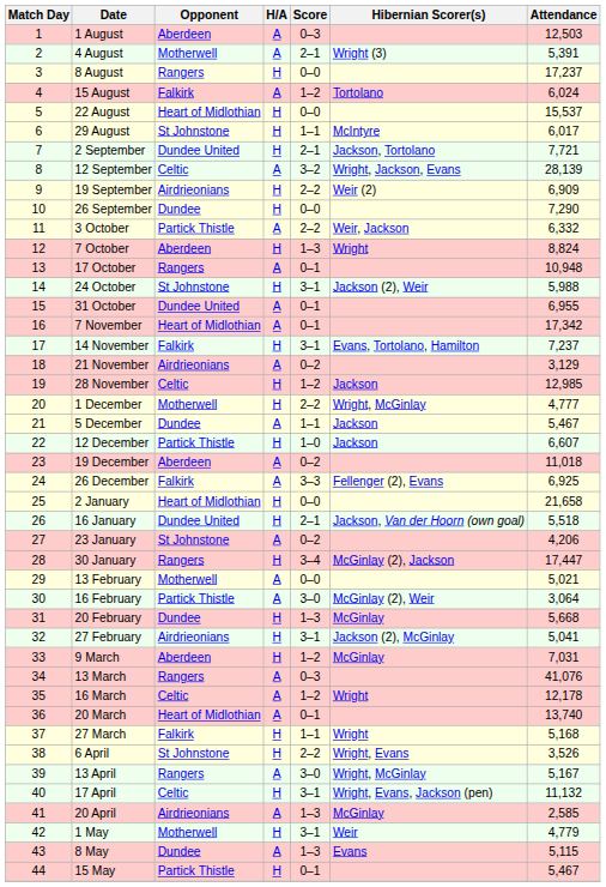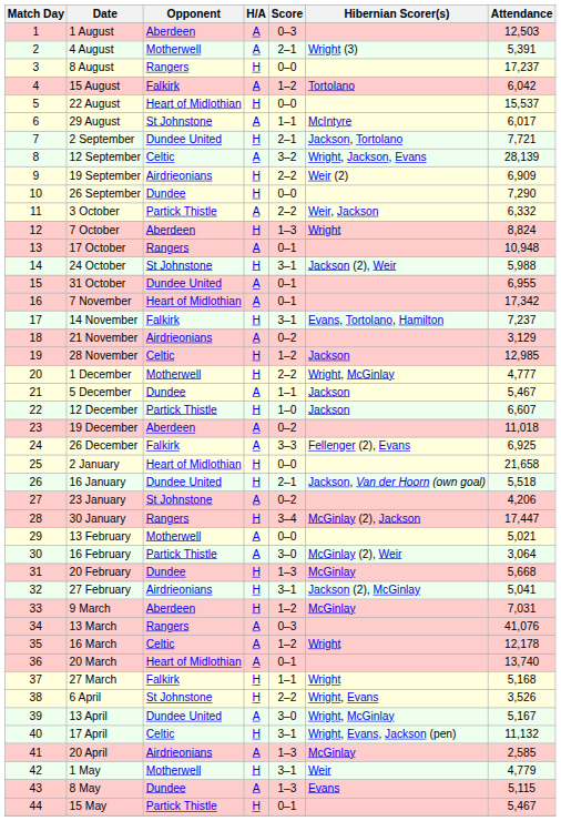 <table class="wikitable" style="text-align:center">
 <tr>
 <th>Match Day</th>
 <th>Date</th>
 <th>Opponent</th>
 <th>H/A</th>
 <th>Score</th>
 <th>Hibernian Scorer(s)</th>
 <th>Attendance</th>
 </tr>
 <tr bgcolor=#FFCCCC>
 <td>1</td>
 <td align=left>1 August</td>
 <td align=left><a href='#'>Aberdeen</a></td>
 <td><a href='#'>A</a></td>
 <td>0–3</td>
 <td align=left></td>
 <td>12,503</td>
 </tr>
 <tr bgcolor=#EEFFEE>
 <td>2</td>
 <td align=left>4 August</td>
 <td align=left><a href='#'>Motherwell</a></td>
 <td><a href='#'>A</a></td>
 <td>2–1</td>
 <td align=left><a href='#'>Wright</a> (3)</td>
 <td>5,391</td>
 </tr>
 <tr bgcolor=#FFFFDD>
 <td>3</td>
 <td align=left>8 August</td>
 <td align=left><a href='#'>Rangers</a></td>
 <td><a href='#'>H</a></td>
 <td>0–0</td>
 <td align=left></td>
 <td>17,237</td>
 </tr>
 <tr bgcolor=#FFCCCC>
 <td>4</td>
 <td align=left>15 August</td>
 <td align=left><a href='#'>Falkirk</a></td>
 <td><a href='#'>A</a></td>
 <td>1–2</td>
 <td align=left><a href='#'>Tortolano</a></td>
-<td>6,024</td>
+<td>6,042</td>
 </tr>
 <tr bgcolor=#FFFFDD>
 <td>5</td>
 <td align=left>22 August</td>
 <td align=left><a href='#'>Heart of Midlothian</a></td>
 <td><a href='#'>H</a></td>
 <td>0–0</td>
 <td align=left></td>
 <td>15,537</td>
 </tr>
 <tr bgcolor=#FFFFDD>
 <td>6</td>
 <td align=left>29 August</td>
 <td align=left><a href='#'>St Johnstone</a></td>
-<td><a href='#'>H</a></td>
+<td><a href='#'>A</a></td>
 <td>1–1</td>
 <td align=left><a href='#'>McIntyre</a></td>
 <td>6,017</td>
 </tr>
 <tr bgcolor=#EEFFEE>
 <td>7</td>
 <td align=left>2 September</td>
 <td align=left><a href='#'>Dundee United</a></td>
 <td><a href='#'>H</a></td>
 <td>2–1</td>
 <td align=left><a href='#'>Jackson</a>, <a href='#'>Tortolano</a></td>
 <td>7,721</td>
 </tr>
 <tr bgcolor=#EEFFEE>
 <td>8</td>
 <td align=left>12 September</td>
 <td align=left><a href='#'>Celtic</a></td>
 <td><a href='#'>A</a></td>
 <td>3–2</td>
 <td align=left><a href='#'>Wright</a>, <a href='#'>Jackson</a>, <a href='#'>Evans</a></td>
 <td>28,139</td>
 </tr>
 <tr bgcolor=#FFFFDD>
 <td>9</td>
 <td align=left>19 September</td>
 <td align=left><a href='#'>Airdrieonians</a></td>
 <td><a href='#'>H</a></td>
 <td>2–2</td>
 <td align=left><a href='#'>Weir</a> (2)</td>
 <td>6,909</td>
 </tr>
 <tr bgcolor=#FFFFDD>
 <td>10</td>
 <td align=left>26 September</td>
 <td align=left><a href='#'>Dundee</a></td>
 <td><a href='#'>H</a></td>
 <td>0–0</td>
 <td align=left></td>
 <td>7,290</td>
 </tr>
 <tr bgcolor=#FFFFDD>
 <td>11</td>
 <td align=left>3 October</td>
 <td align=left><a href='#'>Partick Thistle</a></td>
 <td><a href='#'>A</a></td>
 <td>2–2</td>
 <td align=left><a href='#'>Weir</a>, <a href='#'>Jackson</a></td>
 <td>6,332</td>
 </tr>
 <tr bgcolor=#FFCCCC>
 <td>12</td>
 <td align=left>7 October</td>
 <td align=left><a href='#'>Aberdeen</a></td>
 <td><a href='#'>H</a></td>
 <td>1–3</td>
 <td align=left><a href='#'>Wright</a></td>
 <td>8,824</td>
 </tr>
 <tr bgcolor=#FFCCCC>
 <td>13</td>
 <td align=left>17 October</td>
 <td align=left><a href='#'>Rangers</a></td>
 <td><a href='#'>A</a></td>
 <td>0–1</td>
 <td align=left></td>
 <td>10,948</td>
 </tr>
 <tr bgcolor=#EEFFEE>
 <td>14</td>
 <td align=left>24 October</td>
 <td align=left><a href='#'>St Johnstone</a></td>
 <td><a href='#'>H</a></td>
 <td>3–1</td>
 <td align=left><a href='#'>Jackson</a> (2), <a href='#'>Weir</a></td>
 <td>5,988</td>
 </tr>
 <tr bgcolor=#FFCCCC>
 <td>15</td>
 <td align=left>31 October</td>
 <td align=left><a href='#'>Dundee United</a></td>
 <td><a href='#'>A</a></td>
 <td>0–1</td>
 <td align=left></td>
 <td>6,955</td>
 </tr>
 <tr bgcolor=#FFCCCC>
 <td>16</td>
 <td align=left>7 November</td>
 <td align=left><a href='#'>Heart of Midlothian</a></td>
 <td><a href='#'>A</a></td>
 <td>0–1</td>
 <td align=left></td>
 <td>17,342</td>
 </tr>
 <tr bgcolor=#EEFFEE>
 <td>17</td>
 <td align=left>14 November</td>
 <td align=left><a href='#'>Falkirk</a></td>
 <td><a href='#'>H</a></td>
 <td>3–1</td>
 <td align=left><a href='#'>Evans</a>, <a href='#'>Tortolano</a>, <a href='#'>Hamilton</a></td>
 <td>7,237</td>
 </tr>
 <tr bgcolor=#FFCCCC>
 <td>18</td>
 <td align=left>21 November</td>
 <td align=left><a href='#'>Airdrieonians</a></td>
 <td><a href='#'>A</a></td>
 <td>0–2</td>
 <td align=left></td>
 <td>3,129</td>
 </tr>
 <tr bgcolor=#FFCCCC>
 <td>19</td>
 <td align=left>28 November</td>
 <td align=left><a href='#'>Celtic</a></td>
 <td><a href='#'>H</a></td>
 <td>1–2</td>
 <td align=left><a href='#'>Jackson</a></td>
 <td>12,985</td>
 </tr>
 <tr bgcolor=#FFFFDD>
 <td>20</td>
 <td align=left>1 December</td>
 <td align=left><a href='#'>Motherwell</a></td>
 <td><a href='#'>H</a></td>
 <td>2–2</td>
 <td align=left><a href='#'>Wright</a>, <a href='#'>McGinlay</a></td>
 <td>4,777</td>
 </tr>
 <tr bgcolor=#FFFFDD>
 <td>21</td>
 <td align=left>5 December</td>
 <td align=left><a href='#'>Dundee</a></td>
 <td><a href='#'>A</a></td>
 <td>1–1</td>
 <td align=left><a href='#'>Jackson</a></td>
 <td>5,467</td>
 </tr>
 <tr bgcolor=#EEFFEE>
 <td>22</td>
 <td align=left>12 December</td>
 <td align=left><a href='#'>Partick Thistle</a></td>
 <td><a href='#'>H</a></td>
 <td>1–0</td>
 <td align=left><a href='#'>Jackson</a></td>
 <td>6,607</td>
 </tr>
 <tr bgcolor=#FFCCCC>
 <td>23</td>
 <td align=left>19 December</td>
 <td align=left><a href='#'>Aberdeen</a></td>
 <td><a href='#'>A</a></td>
 <td>0–2</td>
 <td align=left></td>
 <td>11,018</td>
 </tr>
 <tr bgcolor=#FFFFDD>
 <td>24</td>
 <td align=left>26 December</td>
 <td align=left><a href='#'>Falkirk</a></td>
 <td><a href='#'>A</a></td>
 <td>3–3</td>
 <td align=left><a href='#'>Fellenger</a> (2), <a href='#'>Evans</a></td>
 <td>6,925</td>
 </tr>
 <tr bgcolor=#FFFFDD>
 <td>25</td>
 <td align=left>2 January</td>
 <td align=left><a href='#'>Heart of Midlothian</a></td>
 <td><a href='#'>H</a></td>
 <td>0–0</td>
 <td align=left></td>
 <td>21,658</td>
 </tr>
 <tr bgcolor=#EEFFEE>
 <td>26</td>
 <td align=left>16 January</td>
 <td align=left><a href='#'>Dundee United</a></td>
 <td><a href='#'>H</a></td>
 <td>2–1</td>
 <td align=left><a href='#'>Jackson</a>, <em><a href='#'>Van der Hoorn</a> (own goal)</em></td>
 <td>5,518</td>
 </tr>
 <tr bgcolor=#FFCCCC>
 <td>27</td>
 <td align=left>23 January</td>
 <td align=left><a href='#'>St Johnstone</a></td>
 <td><a href='#'>A</a></td>
 <td>0–2</td>
 <td align=left></td>
 <td>4,206</td>
 </tr>
 <tr bgcolor=#FFCCCC>
 <td>28</td>
 <td align=left>30 January</td>
 <td align=left><a href='#'>Rangers</a></td>
 <td><a href='#'>H</a></td>
 <td>3–4</td>
 <td align=left><a href='#'>McGinlay</a> (2), <a href='#'>Jackson</a></td>
 <td>17,447</td>
 </tr>
 <tr bgcolor=#FFFFDD>
 <td>29</td>
 <td align=left>13 February</td>
 <td align=left><a href='#'>Motherwell</a></td>
 <td><a href='#'>A</a></td>
 <td>0–0</td>
 <td align=left></td>
 <td>5,021</td>
 </tr>
 <tr bgcolor=#EEFFEE>
 <td>30</td>
 <td align=left>16 February</td>
 <td align=left><a href='#'>Partick Thistle</a></td>
 <td><a href='#'>A</a></td>
 <td>3–0</td>
 <td align=left><a href='#'>McGinlay</a> (2), <a href='#'>Weir</a></td>
 <td>3,064</td>
 </tr>
 <tr bgcolor=#FFCCCC>
 <td>31</td>
 <td align=left>20 February</td>
 <td align=left><a href='#'>Dundee</a></td>
 <td><a href='#'>H</a></td>
 <td>1–3</td>
 <td align=left><a href='#'>McGinlay</a></td>
 <td>5,668</td>
 </tr>
 <tr bgcolor=#EEFFEE>
 <td>32</td>
 <td align=left>27 February</td>
 <td align=left><a href='#'>Airdrieonians</a></td>
 <td><a href='#'>H</a></td>
 <td>3–1</td>
 <td align=left><a href='#'>Jackson</a> (2), <a href='#'>McGinlay</a></td>
 <td>5,041</td>
 </tr>
 <tr bgcolor=#FFCCCC>
 <td>33</td>
 <td align=left>9 March</td>
 <td align=left><a href='#'>Aberdeen</a></td>
 <td><a href='#'>H</a></td>
 <td>1–2</td>
 <td align=left><a href='#'>McGinlay</a></td>
 <td>7,031</td>
 </tr>
 <tr bgcolor=#FFCCCC>
 <td>34</td>
 <td align=left>13 March</td>
 <td align=left><a href='#'>Rangers</a></td>
 <td><a href='#'>A</a></td>
 <td>0–3</td>
 <td align=left></td>
 <td>41,076</td>
 </tr>
 <tr bgcolor=#FFCCCC>
 <td>35</td>
 <td align=left>16 March</td>
 <td align=left><a href='#'>Celtic</a></td>
 <td><a href='#'>A</a></td>
 <td>1–2</td>
 <td align=left><a href='#'>Wright</a></td>
 <td>12,178</td>
 </tr>
 <tr bgcolor=#FFCCCC>
 <td>36</td>
 <td align=left>20 March</td>
 <td align=left><a href='#'>Heart of Midlothian</a></td>
 <td><a href='#'>A</a></td>
 <td>0–1</td>
 <td align=left></td>
 <td>13,740</td>
 </tr>
 <tr bgcolor=#FFFFDD>
 <td>37</td>
 <td align=left>27 March</td>
 <td align=left><a href='#'>Falkirk</a></td>
 <td><a href='#'>H</a></td>
 <td>1–1</td>
 <td align=left><a href='#'>Wright</a></td>
 <td>5,168</td>
 </tr>
 <tr bgcolor=#FFFFDD>
 <td>38</td>
 <td align=left>6 April</td>
 <td align=left><a href='#'>St Johnstone</a></td>
 <td><a href='#'>H</a></td>
 <td>2–2</td>
 <td align=left><a href='#'>Wright</a>, <a href='#'>Evans</a></td>
 <td>3,526</td>
 </tr>
 <tr bgcolor=#EEFFEE>
 <td>39</td>
 <td align=left>13 April</td>
-<td align=left><a href='#'>Rangers</a></td>
+<td align=left><a href='#'>Dundee United</a></td>
 <td><a href='#'>A</a></td>
 <td>3–0</td>
 <td align=left><a href='#'>Wright</a>, <a href='#'>McGinlay</a></td>
 <td>5,167</td>
 </tr>
 <tr bgcolor=#EEFFEE>
 <td>40</td>
 <td align=left>17 April</td>
 <td align=left><a href='#'>Celtic</a></td>
 <td><a href='#'>H</a></td>
 <td>3–1</td>
 <td align=left><a href='#'>Wright</a>, <a href='#'>Evans</a>, <a href='#'>Jackson</a> (pen)</td>
 <td>11,132</td>
 </tr>
 <tr bgcolor=#FFCCCC>
 <td>41</td>
 <td align=left>20 April</td>
 <td align=left><a href='#'>Airdrieonians</a></td>
 <td><a href='#'>A</a></td>
 <td>1–3</td>
 <td align=left><a href='#'>McGinlay</a></td>
 <td>2,585</td>
 </tr>
 <tr bgcolor=#EEFFEE>
 <td>42</td>
 <td align=left>1 May</td>
 <td align=left><a href='#'>Motherwell</a></td>
 <td><a href='#'>H</a></td>
 <td>3–1</td>
 <td align=left><a href='#'>Weir</a></td>
 <td>4,779</td>
 </tr>
 <tr bgcolor=#FFCCCC>
 <td>43</td>
 <td align=left>8 May</td>
 <td align=left><a href='#'>Dundee</a></td>
 <td><a href='#'>A</a></td>
 <td>1–3</td>
 <td align=left><a href='#'>Evans</a></td>
 <td>5,115</td>
 </tr>
 <tr bgcolor=#FFCCCC>
 <td>44</td>
 <td align=left>15 May</td>
 <td align=left><a href='#'>Partick Thistle</a></td>
 <td><a href='#'>H</a></td>
 <td>0–1</td>
 <td align=left></td>
 <td>5,467</td>
 </tr>
 <tr>
 </tr>
 </table>
